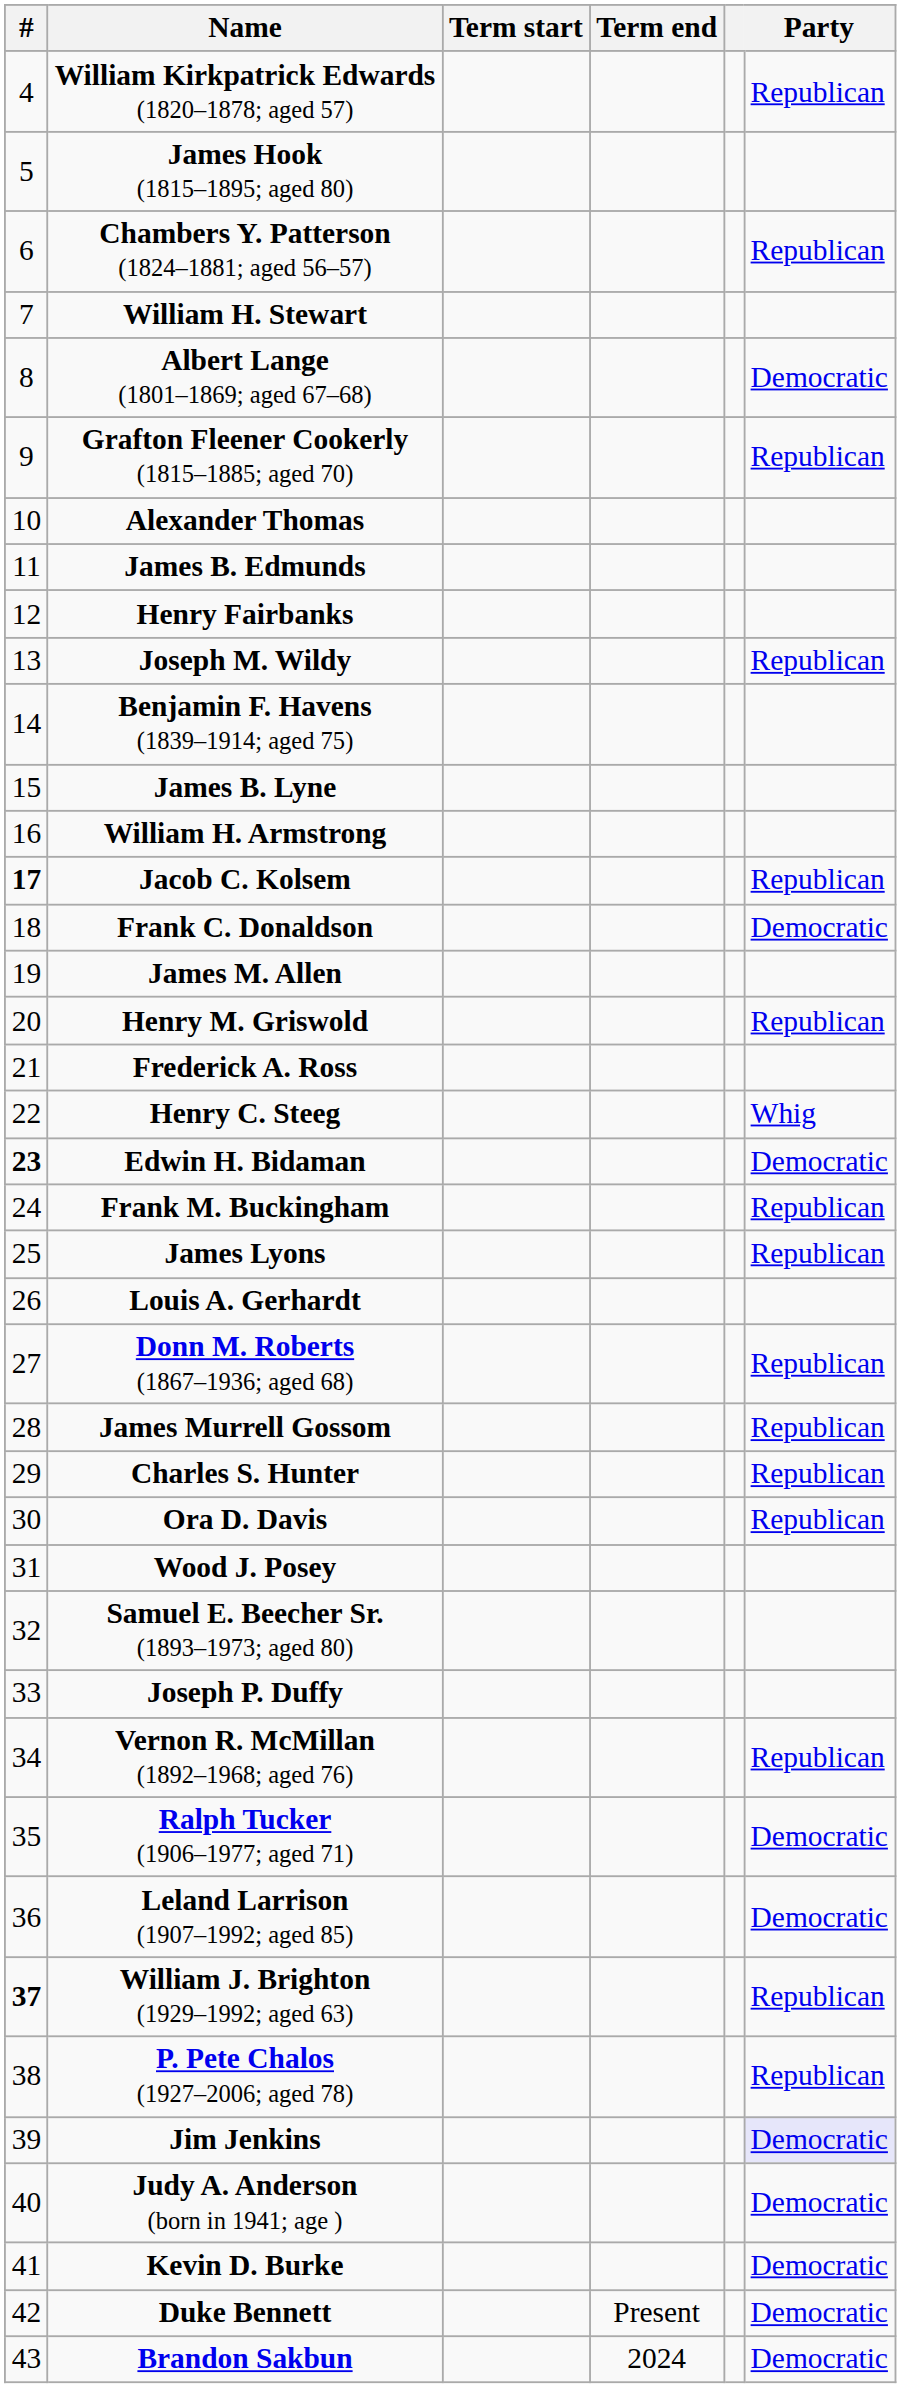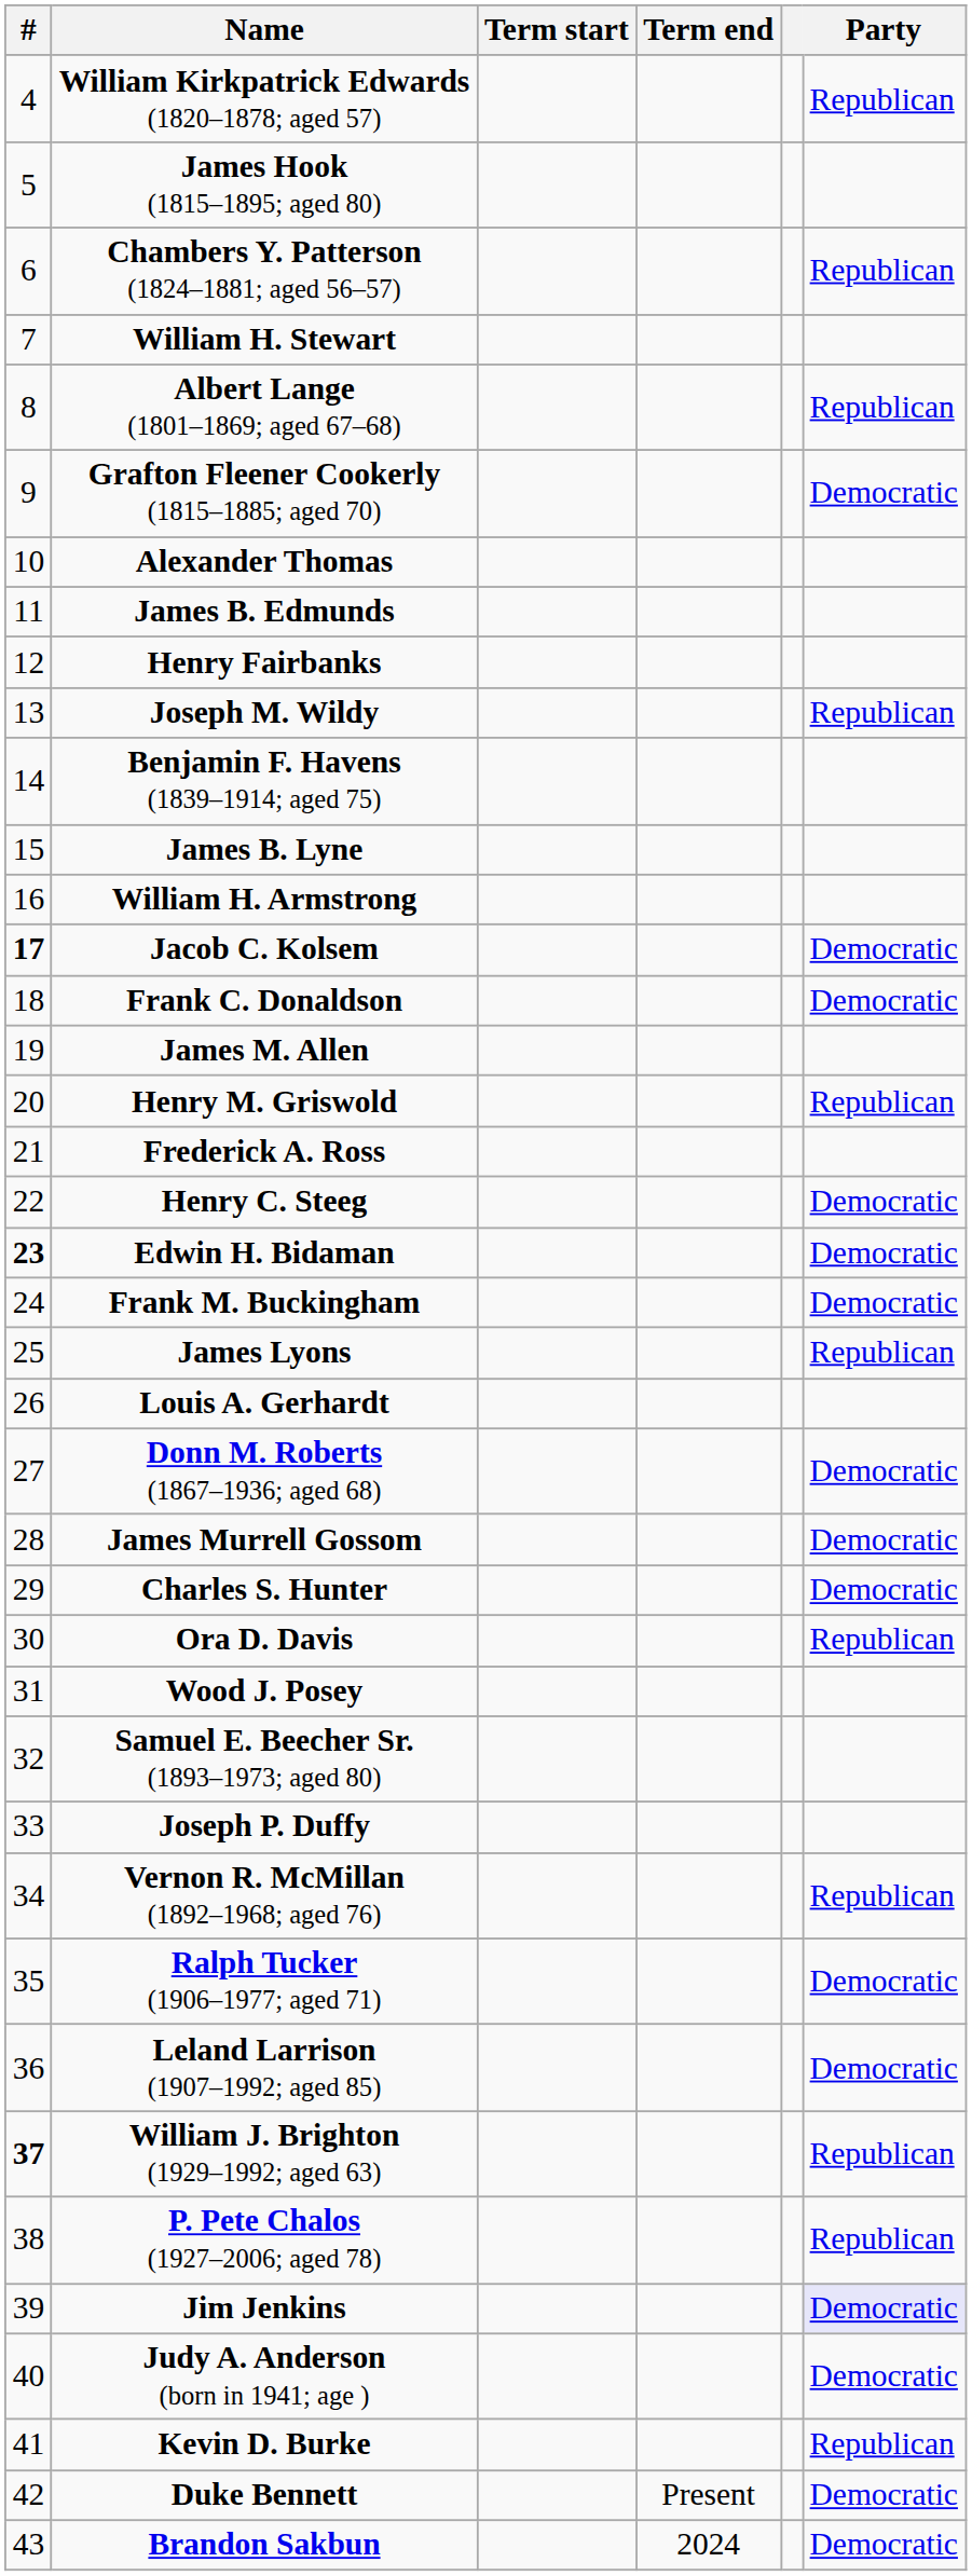 <table class="wikitable sortable">
 <tr>
 <th align=center>#</th>
 <th>Name</th>
 <th>Term start</th>
 <th>Term end</th>
 <th class=unsortable> </th>
 <th style="border-left-style:hidden; padding:0.1em 0;">Party</th>
 </tr>
 <tr>
 <td align=center>4</td>
 <td align=center><strong>William Kirkpatrick Edwards</strong><br><small>(1820–1878; aged 57)</small></td>
 <td align=center></td>
 <td align=center></td>
 <td bgcolor=></td>
 <td><a href='#'>Republican</a></td>
 </tr>
 <tr>
 <td align=center>5</td>
 <td align=center><strong>James Hook</strong><br><small>(1815–1895; aged 80)</small></td>
 <td align=center></td>
 <td align=center></td>
 <td bgcolor=></td>
 <td></td>
 </tr>
 <tr>
 <td align=center>6</td>
 <td align=center><strong>Chambers Y. Patterson</strong><br><small>(1824–1881; aged 56–57)</small></td>
 <td align=center></td>
 <td align=center></td>
 <td bgcolor=></td>
 <td><a href='#'>Republican</a></td>
 </tr>
 <tr>
 <td align=center>7</td>
 <td align=center><strong>William H. Stewart</strong></td>
 <td align=center></td>
 <td align=center></td>
 <td bgcolor=></td>
 <td></td>
 </tr>
 <tr>
 <td align=center>8</td>
 <td align=center><strong>Albert Lange</strong><br><small>(1801–1869; aged 67–68)</small></td>
 <td align=center></td>
 <td align=center></td>
 <td bgcolor=></td>
-<td><a href='#'>Democratic</a></td>
+<td><a href='#'>Republican</a></td>
 </tr>
 <tr>
 <td align=center>9</td>
 <td align=center><strong>Grafton Fleener Cookerly</strong><br><small>(1815–1885; aged 70)</small></td>
 <td align=center></td>
 <td align=center></td>
 <td bgcolor=></td>
-<td><a href='#'>Republican</a></td>
+<td><a href='#'>Democratic</a></td>
 </tr>
 <tr>
 <td align=center>10</td>
 <td align=center><strong>Alexander Thomas</strong></td>
 <td align=center></td>
 <td align=center></td>
 <td bgcolor=></td>
 <td></td>
 </tr>
 <tr>
 <td align=center>11</td>
 <td align=center><strong>James B. Edmunds</strong></td>
 <td align=center></td>
 <td align=center></td>
 <td bgcolor=></td>
 <td></td>
 </tr>
 <tr>
 <td align=center>12</td>
 <td align=center><strong>Henry Fairbanks</strong></td>
 <td align=center></td>
 <td align=center></td>
 <td bgcolor=></td>
 <td></td>
 </tr>
 <tr>
 <td align=center>13</td>
 <td align=center><strong>Joseph M. Wildy</strong></td>
 <td align=center></td>
 <td align=center></td>
 <td bgcolor=></td>
 <td><a href='#'>Republican</a></td>
 </tr>
 <tr>
 <td align=center>14</td>
 <td align=center><strong>Benjamin F. Havens</strong><br><small>(1839–1914; aged 75)</small></td>
 <td align=center></td>
 <td align=center></td>
 <td bgcolor=></td>
 <td></td>
 </tr>
 <tr>
 <td align=center>15</td>
 <td align=center><strong>James B. Lyne</strong></td>
 <td align=center></td>
 <td align=center></td>
 <td bgcolor=></td>
 <td></td>
 </tr>
 <tr>
 <td align=center>16</td>
 <td align=center><strong>William H. Armstrong</strong></td>
 <td align=center></td>
 <td align=center></td>
 <td bgcolor=></td>
 <td></td>
 </tr>
 <tr>
 <td align=center><strong>17</strong></td>
 <td align=center><strong>Jacob C. Kolsem</strong></td>
 <td align=center></td>
 <td align=center></td>
 <td bgcolor=></td>
-<td><a href='#'>Republican</a></td>
+<td><a href='#'>Democratic</a></td>
 </tr>
 <tr>
 <td align=center>18</td>
 <td align=center><strong>Frank C. Donaldson</strong></td>
 <td align=center></td>
 <td align=center></td>
 <td bgcolor=></td>
 <td><a href='#'>Democratic</a></td>
 </tr>
 <tr>
 <td align=center>19</td>
 <td align=center><strong>James M. Allen</strong></td>
 <td align=center></td>
 <td align=center></td>
 <td bgcolor=></td>
 <td></td>
 </tr>
 <tr>
 <td align=center>20</td>
 <td align=center><strong>Henry M. Griswold</strong></td>
 <td align=center></td>
 <td align=center></td>
 <td bgcolor=></td>
 <td><a href='#'>Republican</a></td>
 </tr>
 <tr>
 <td align=center>21</td>
 <td align=center><strong>Frederick A. Ross</strong></td>
 <td align=center></td>
 <td align=center></td>
 <td bgcolor=></td>
 <td></td>
 </tr>
 <tr>
 <td align=center>22</td>
 <td align=center><strong>Henry C. Steeg</strong></td>
 <td align=center></td>
 <td align=center></td>
 <td bgcolor=></td>
-<td><a href='#'>Whig</a></td>
+<td><a href='#'>Democratic</a></td>
 </tr>
 <tr>
 <td align=center><strong>23</strong></td>
 <td align=center><strong>Edwin H. Bidaman</strong></td>
 <td align=center></td>
 <td align=center></td>
 <td bgcolor=></td>
 <td><a href='#'>Democratic</a></td>
 </tr>
 <tr>
 <td align=center>24</td>
 <td align=center><strong>Frank M. Buckingham</strong></td>
 <td align=center></td>
 <td align=center></td>
 <td bgcolor=></td>
-<td><a href='#'>Republican</a></td>
+<td><a href='#'>Democratic</a></td>
 </tr>
 <tr>
 <td align=center>25</td>
 <td align=center><strong>James Lyons</strong></td>
 <td align=center></td>
 <td align=center></td>
 <td bgcolor=></td>
 <td><a href='#'>Republican</a></td>
 </tr>
 <tr>
 <td align=center>26</td>
 <td align=center><strong>Louis A. Gerhardt</strong></td>
 <td align=center></td>
 <td align=center></td>
 <td bgcolor=></td>
 <td></td>
 </tr>
 <tr>
 <td align=center>27</td>
 <td align=center><strong><a href='#'>Donn M. Roberts</a></strong><br><small>(1867–1936; aged 68)</small></td>
 <td align=center></td>
 <td align=center></td>
 <td bgcolor=></td>
-<td><a href='#'>Republican</a></td>
+<td><a href='#'>Democratic</a></td>
 </tr>
 <tr>
 <td align=center>28</td>
 <td align=center><strong>James Murrell Gossom</strong></td>
 <td align=center></td>
 <td align=center></td>
 <td bgcolor=></td>
-<td><a href='#'>Republican</a></td>
+<td><a href='#'>Democratic</a></td>
 </tr>
 <tr>
 <td align=center>29</td>
 <td align=center><strong>Charles S. Hunter</strong></td>
 <td align=center></td>
 <td align=center></td>
 <td bgcolor=></td>
-<td><a href='#'>Republican</a></td>
+<td><a href='#'>Democratic</a></td>
 </tr>
 <tr>
 <td align=center>30</td>
 <td align=center><strong>Ora D. Davis</strong></td>
 <td align=center></td>
 <td align=center></td>
 <td bgcolor=></td>
 <td><a href='#'>Republican</a></td>
 </tr>
 <tr>
 <td align=center>31</td>
 <td align=center><strong>Wood J. Posey</strong></td>
 <td align=center></td>
 <td align=center></td>
 <td bgcolor=></td>
 <td></td>
 </tr>
 <tr>
 <td align=center>32</td>
 <td align=center><strong>Samuel E. Beecher Sr.</strong><br><small>(1893–1973; aged 80)</small></td>
 <td align=center></td>
 <td align=center></td>
 <td bgcolor=></td>
 <td></td>
 </tr>
 <tr>
 <td align=center>33</td>
 <td align=center><strong>Joseph P. Duffy</strong></td>
 <td align=center></td>
 <td align=center></td>
 <td bgcolor=></td>
 <td></td>
 </tr>
 <tr>
 <td align=center>34</td>
 <td align=center><strong>Vernon R. McMillan</strong><br><small>(1892–1968; aged 76)</small></td>
 <td align=center></td>
 <td align=center></td>
 <td bgcolor=></td>
 <td><a href='#'>Republican</a></td>
 </tr>
 <tr>
 <td align=center>35</td>
 <td align=center><strong><a href='#'>Ralph Tucker</a></strong><br><small>(1906–1977; aged 71)</small></td>
 <td align=center></td>
 <td align=center></td>
 <td bgcolor=></td>
 <td><a href='#'>Democratic</a></td>
 </tr>
 <tr>
 <td align=center>36</td>
 <td align=center><strong>Leland Larrison</strong><br><small>(1907–1992; aged 85)</small></td>
 <td align=center></td>
 <td align=center></td>
 <td bgcolor=></td>
 <td><a href='#'>Democratic</a></td>
 </tr>
 <tr>
 <td align=center><strong>37</strong></td>
 <td align=center><strong>William J. Brighton</strong><br><small>(1929–1992; aged 63)</small></td>
 <td align=center></td>
 <td align=center></td>
 <td bgcolor=></td>
 <td><a href='#'>Republican</a></td>
 </tr>
 <tr>
 <td align=center>38</td>
 <td align=center><strong><a href='#'>P. Pete Chalos</a></strong><br><small>(1927–2006; aged 78)</small></td>
 <td align=center></td>
 <td align=center></td>
 <td bgcolor=></td>
 <td><a href='#'>Republican</a></td>
 </tr>
 <tr>
 <td align=center>39</td>
 <td align=center><strong>Jim Jenkins</strong></td>
 <td align=center></td>
 <td align=center></td>
 <td bgcolor=></td>
 <td style="background: lavender;"><a href='#'>Democratic</a></td>
 </tr>
 <tr>
 <td align=center>40</td>
 <td align=center><strong>Judy A. Anderson</strong><br><small>(born in 1941; age )</small></td>
 <td align=center></td>
 <td align=center></td>
 <td bgcolor=></td>
 <td><a href='#'>Democratic</a></td>
 </tr>
 <tr>
 <td align=center>41</td>
 <td align=center><strong>Kevin D. Burke</strong></td>
 <td align=center></td>
 <td align=center></td>
 <td bgcolor=></td>
-<td><a href='#'>Democratic</a></td>
+<td><a href='#'>Republican</a></td>
 </tr>
 <tr>
 <td align=center>42</td>
 <td align=center><strong>Duke Bennett</strong></td>
 <td align=center></td>
 <td align=center>Present</td>
 <td bgcolor=></td>
 <td><a href='#'>Democratic</a></td>
 </tr>
 <tr>
 <td align=center>43</td>
 <td align=center><strong><a href='#'>Brandon Sakbun</a></strong></td>
 <td align=center></td>
 <td align=center>2024</td>
 <td bgcolor=></td>
 <td><a href='#'>Democratic</a></td>
 </tr>
 </table>
